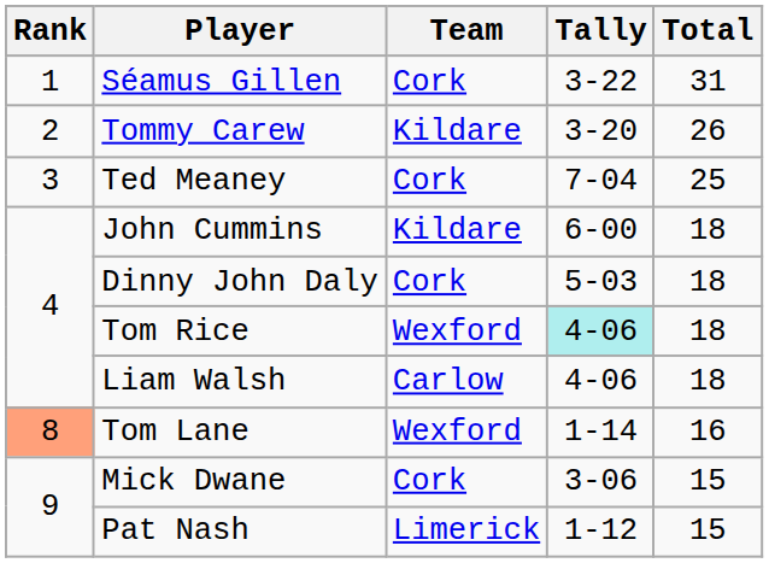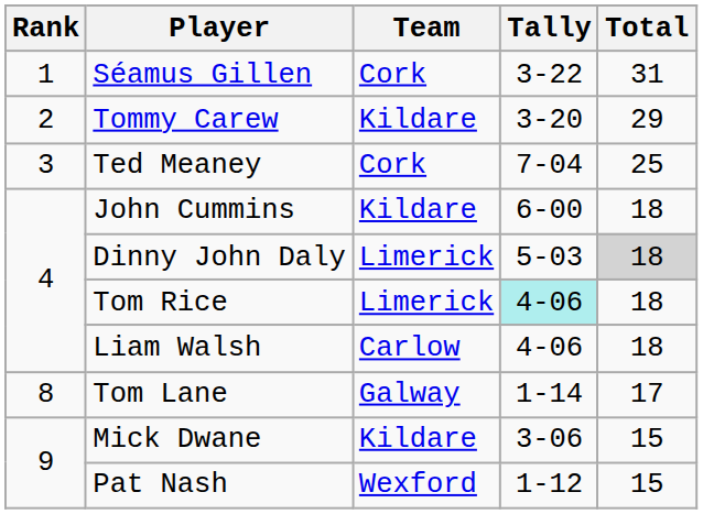 <table class="wikitable">
 <tr>
 <th>Rank</th>
 <th>Player</th>
 <th>Team</th>
 <th>Tally</th>
 <th>Total</th>
 </tr>
 <tr>
 <td rowspan="1" style="text-align:center;">1</td>
 <td><a href='#'>Séamus Gillen</a></td>
 <td><a href='#'>Cork</a></td>
 <td align=center>3-22</td>
 <td align=center>31</td>
 </tr>
 <tr>
 <td rowspan="1" style="text-align:center;">2</td>
 <td><a href='#'>Tommy Carew</a></td>
 <td><a href='#'>Kildare</a></td>
 <td align=center>3-20</td>
-<td align=center>26</td>
+<td align=center>29</td>
 </tr>
 <tr>
 <td rowspan="1" style="text-align:center;">3</td>
 <td>Ted Meaney</td>
 <td><a href='#'>Cork</a></td>
 <td align=center>7-04</td>
 <td align=center>25</td>
 </tr>
 <tr>
 <td rowspan="4" style="text-align:center;">4</td>
 <td>John Cummins</td>
 <td><a href='#'>Kildare</a></td>
 <td align=center>6-00</td>
 <td align=center>18</td>
 </tr>
 <tr>
 <td>Dinny John Daly</td>
-<td><a href='#'>Cork</a></td>
+<td><a href='#'>Limerick</a></td>
 <td align=center>5-03</td>
-<td align=center>18</td>
+<td align=center style="background: lightgrey;">18</td>
 </tr>
 <tr>
 <td>Tom Rice</td>
-<td><a href='#'>Wexford</a></td>
+<td><a href='#'>Limerick</a></td>
 <td align=center style="background: paleturquoise;">4-06</td>
 <td align=center>18</td>
 </tr>
 <tr>
 <td>Liam Walsh</td>
 <td><a href='#'>Carlow</a></td>
 <td align=center>4-06</td>
 <td align=center>18</td>
 </tr>
 <tr>
-<td rowspan="1" style="background: lightsalmon; text-align:center;">8</td>
+<td rowspan="1" style="text-align:center;">8</td>
 <td>Tom Lane</td>
-<td><a href='#'>Wexford</a></td>
+<td><a href='#'>Galway</a></td>
 <td align=center>1-14</td>
-<td align=center>16</td>
+<td align=center>17</td>
 </tr>
 <tr>
 <td rowspan="2" style="text-align:center;">9</td>
 <td>Mick Dwane</td>
-<td><a href='#'>Cork</a></td>
+<td><a href='#'>Kildare</a></td>
 <td align=center>3-06</td>
 <td align=center>15</td>
 </tr>
 <tr>
 <td>Pat Nash</td>
-<td><a href='#'>Limerick</a></td>
+<td><a href='#'>Wexford</a></td>
 <td align=center>1-12</td>
 <td align=center>15</td>
 </tr>
 </table>
